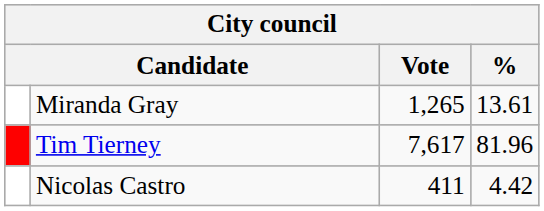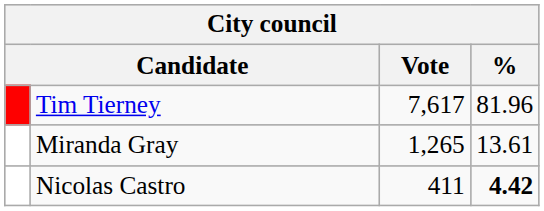 <table class="wikitable">
 <tr>
 <th colspan="4">City council</th>
 </tr>
 <tr>
 <th bgcolor="#DDDDFF" width="230px" colspan="2">Candidate</th>
 <th bgcolor="#DDDDFF" width="50px">Vote</th>
 <th bgcolor="#DDDDFF" width="30px">%</th>
 </tr>
 <tr>
-<td style="background-color:#FFFFFF;"></td>
-<td style="text-align:left;">Miranda Gray</td>
-<td style="text-align:right;">1,265</td>
-<td style="text-align:right;">13.61</td>
-</tr>
-<tr>
 <td style="background-color:#fe0000;"></td>
 <td style="text-align:left;"><a href='#'>Tim Tierney</a></td>
 <td style="text-align:right;">7,617</td>
 <td style="text-align:right;">81.96</td>
 </tr>
 <tr>
 <td style="background-color:#FFFFFF;"></td>
+<td style="text-align:left;">Miranda Gray</td>
+<td style="text-align:right;">1,265</td>
+<td style="text-align:right;">13.61</td>
+</tr>
+<tr>
+<td style="background-color:#FFFFFF;"></td>
 <td style="text-align:left;">Nicolas Castro</td>
 <td style="text-align:right;">411</td>
-<td style="text-align:right;">4.42</td>
+<td style="text-align:right;"><strong>4.42</strong></td>
 </tr>
 </table>
